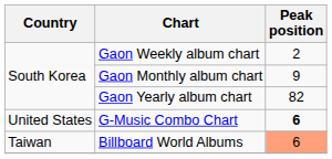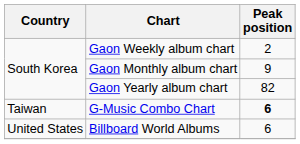 <table class="wikitable sortable">
 <tr>
 <th>Country</th>
 <th>Chart</th>
 <th>Peak<br>position</th>
 </tr>
 <tr>
 <td rowspan="3">South Korea</td>
 <td><a href='#'>Gaon</a> Weekly album chart</td>
 <td align="center">2</td>
 </tr>
 <tr>
 <td><a href='#'>Gaon</a> Monthly album chart</td>
 <td align="center">9</td>
 </tr>
 <tr>
 <td><a href='#'>Gaon</a> Yearly album chart</td>
 <td align="center">82</td>
 </tr>
 <tr>
-<td>United States</td>
+<td>Taiwan</td>
 <td><a href='#'>G-Music Combo Chart</a></td>
 <td align="center"><strong>6</strong></td>
 </tr>
 <tr>
-<td>Taiwan</td>
+<td>United States</td>
 <td><a href='#'>Billboard</a> World Albums</td>
-<td align="center" style="background: lightsalmon;">6</td>
+<td align="center">6</td>
 </tr>
 <tr>
 </tr>
 </table>
